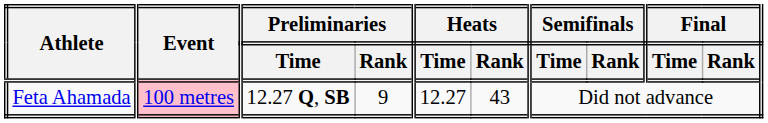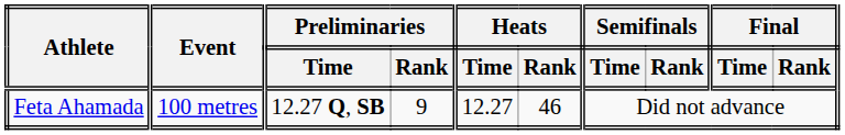 <table class=wikitable style="font-size:90%; border: double;">
 <tr>
 <th rowspan="2" style="border-right:double">Athlete</th>
 <th rowspan="2" style="border-right:double">Event</th>
 <th colspan="2" style="border-right:double; border-bottom:double;">Preliminaries</th>
 <th colspan="2" style="border-right:double; border-bottom:double;">Heats</th>
 <th colspan="2" style="border-right:double; border-bottom:double;">Semifinals</th>
 <th colspan="2" style="border-right:double; border-bottom:double;">Final</th>
 </tr>
 <tr>
 <th>Time</th>
 <th style="border-right:double">Rank</th>
 <th>Time</th>
 <th style="border-right:double">Rank</th>
 <th>Time</th>
 <th style="border-right:double">Rank</th>
 <th>Time</th>
 <th style="border-right:double">Rank</th>
 </tr>
 <tr style="border-top: double;">
 <td style="border-right:double"><a href='#'>Feta Ahamada</a></td>
-<td style="background: pink; border-right:double"><a href='#'>100 metres</a></td>
+<td style="border-right:double"><a href='#'>100 metres</a></td>
 <td align=center>12.27 <strong>Q</strong>, <strong>SB</strong></td>
 <td align=center style="border-right:double">9</td>
 <td align=center>12.27</td>
-<td align=center style="border-right:double">43</td>
+<td align=center style="border-right:double">46</td>
 <td colspan="4" align=center>Did not advance</td>
 </tr>
 </table>
